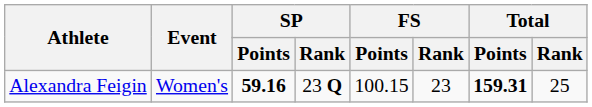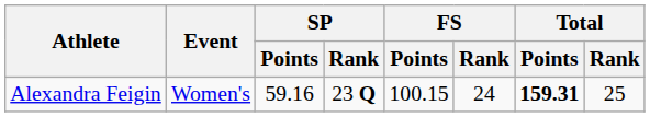 <table class=wikitable style=font-size:90%;text-align:center>
 <tr>
 <th rowspan="2">Athlete</th>
 <th rowspan="2">Event</th>
 <th colspan="2">SP</th>
 <th colspan="2">FS</th>
 <th colspan="2">Total</th>
 </tr>
 <tr>
 <th>Points</th>
 <th>Rank</th>
 <th>Points</th>
 <th>Rank</th>
 <th>Points</th>
 <th>Rank</th>
 </tr>
 <tr>
 <td><a href='#'>Alexandra Feigin</a></td>
 <td><a href='#'>Women's</a></td>
-<td align="center"><strong>59.16</strong></td>
+<td align="center">59.16</td>
 <td align="center">23 <strong>Q</strong></td>
 <td align="center">100.15</td>
-<td align="center">23</td>
+<td align="center">24</td>
 <td align="center"><strong>159.31</strong></td>
 <td align="center">25</td>
 </tr>
 </table>
